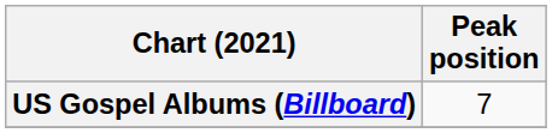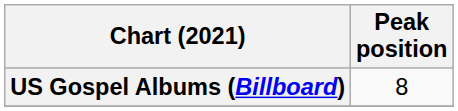 <table class="wikitable sortable plainrowheaders" style="text-align:center">
 <tr>
 <th scope="col">Chart (2021)</th>
 <th scope="col">Peak<br> position</th>
 </tr>
 <tr>
 <th scope="row">US Gospel Albums (<a href='#'><em>Billboard</em></a>)</th>
-<td>7</td>
+<td>8</td>
 </tr>
 <tr>
 </tr>
 </table>
